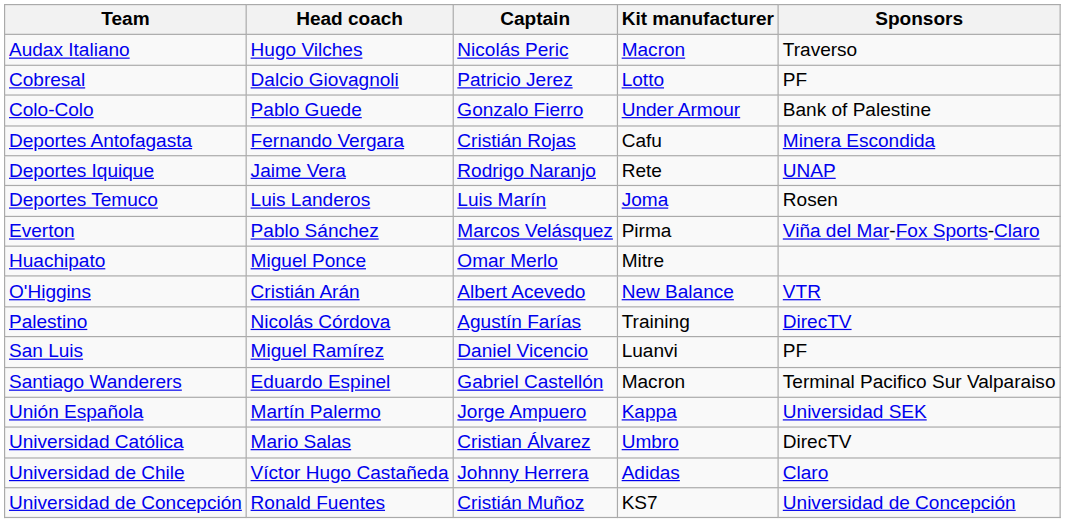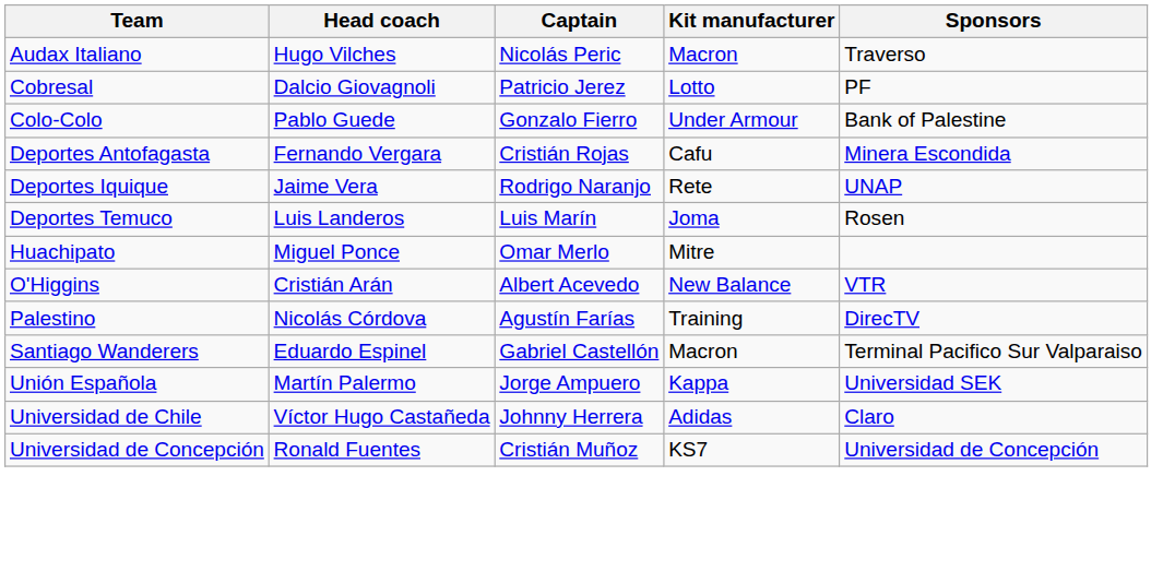 <table class="wikitable sortable">
 <tr>
 <th>Team</th>
 <th>Head coach</th>
 <th>Captain</th>
 <th>Kit manufacturer</th>
 <th>Sponsors</th>
 </tr>
 <tr>
 <td><a href='#'>Audax Italiano</a></td>
 <td> <a href='#'>Hugo Vilches</a></td>
 <td> <a href='#'>Nicolás Peric</a></td>
 <td><a href='#'>Macron</a></td>
 <td>Traverso</td>
 </tr>
 <tr>
 <td><a href='#'>Cobresal</a></td>
 <td> <a href='#'>Dalcio Giovagnoli</a></td>
 <td> <a href='#'>Patricio Jerez</a></td>
 <td><a href='#'>Lotto</a></td>
 <td>PF</td>
 </tr>
 <tr>
 <td><a href='#'>Colo-Colo</a></td>
 <td> <a href='#'>Pablo Guede</a></td>
 <td> <a href='#'>Gonzalo Fierro</a></td>
 <td><a href='#'>Under Armour</a></td>
 <td>Bank of Palestine</td>
 </tr>
 <tr>
 <td><a href='#'>Deportes Antofagasta</a></td>
 <td> <a href='#'>Fernando Vergara</a></td>
 <td> <a href='#'>Cristián Rojas</a></td>
 <td>Cafu</td>
 <td><a href='#'>Minera Escondida</a></td>
 </tr>
 <tr>
 <td><a href='#'>Deportes Iquique</a></td>
 <td> <a href='#'>Jaime Vera</a></td>
 <td> <a href='#'>Rodrigo Naranjo</a></td>
 <td>Rete</td>
 <td><a href='#'>UNAP</a></td>
 </tr>
 <tr>
 <td><a href='#'>Deportes Temuco</a></td>
 <td> <a href='#'>Luis Landeros</a></td>
 <td> <a href='#'>Luis Marín</a></td>
 <td><a href='#'>Joma</a></td>
 <td>Rosen</td>
 </tr>
 <tr>
-<td><a href='#'>Everton</a></td>
-<td> <a href='#'>Pablo Sánchez</a></td>
-<td> <a href='#'>Marcos Velásquez</a></td>
-<td>Pirma</td>
-<td><a href='#'>Viña del Mar</a>-<a href='#'>Fox Sports</a>-<a href='#'>Claro</a></td>
-</tr>
-<tr>
 <td><a href='#'>Huachipato</a></td>
 <td> <a href='#'>Miguel Ponce</a></td>
 <td> <a href='#'>Omar Merlo</a></td>
 <td>Mitre</td>
 <td></td>
 </tr>
 <tr>
 <td><a href='#'>O'Higgins</a></td>
 <td> <a href='#'>Cristián Arán</a></td>
 <td> <a href='#'>Albert Acevedo</a></td>
 <td><a href='#'>New Balance</a></td>
 <td><a href='#'>VTR</a></td>
 </tr>
 <tr>
 <td><a href='#'>Palestino</a></td>
 <td> <a href='#'>Nicolás Córdova</a></td>
 <td> <a href='#'>Agustín Farías</a></td>
 <td>Training</td>
 <td><a href='#'>DirecTV</a></td>
 </tr>
 <tr>
-<td><a href='#'>San Luis</a></td>
-<td> <a href='#'>Miguel Ramírez</a></td>
-<td> <a href='#'>Daniel Vicencio</a></td>
-<td>Luanvi</td>
-<td>PF</td>
-</tr>
-<tr>
 <td><a href='#'>Santiago Wanderers</a></td>
 <td> <a href='#'>Eduardo Espinel</a></td>
 <td> <a href='#'>Gabriel Castellón</a></td>
 <td>Macron</td>
 <td>Terminal Pacifico Sur Valparaiso</td>
 </tr>
 <tr>
 <td><a href='#'>Unión Española</a></td>
 <td> <a href='#'>Martín Palermo</a></td>
 <td> <a href='#'>Jorge Ampuero</a></td>
 <td><a href='#'>Kappa</a></td>
 <td><a href='#'>Universidad SEK</a></td>
-</tr>
-<tr>
-<td><a href='#'>Universidad Católica</a></td>
-<td> <a href='#'>Mario Salas</a></td>
-<td> <a href='#'>Cristian Álvarez</a></td>
-<td><a href='#'>Umbro</a></td>
-<td>DirecTV</td>
 </tr>
 <tr>
 <td><a href='#'>Universidad de Chile</a></td>
 <td> <a href='#'>Víctor Hugo Castañeda</a></td>
 <td> <a href='#'>Johnny Herrera</a></td>
 <td><a href='#'>Adidas</a></td>
 <td><a href='#'>Claro</a></td>
 </tr>
 <tr>
 <td><a href='#'>Universidad de Concepción</a></td>
 <td> <a href='#'>Ronald Fuentes</a></td>
 <td> <a href='#'>Cristián Muñoz</a></td>
 <td>KS7</td>
 <td><a href='#'>Universidad de Concepción</a></td>
 </tr>
 </table>
